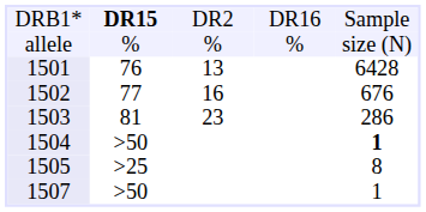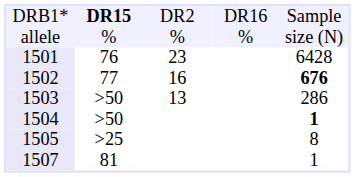 <table border="0" cellspacing="0" cellpadding="0" align="left" style="text-align:center; background:#ffffff; margin-right: 1em; border:2px #e0e0ff solid;">
 <tr style="background:#f0f0ff">
 <td style="width:60px">DRB1*</td>
 <td style="width:60px"><strong>DR15</strong></td>
 <td style="width:60px">DR2</td>
 <td style="width:60px">DR16</td>
 <td style="width:60px">Sample</td>
 </tr>
 <tr style="background:#f0f0ff">
 <td>allele</td>
 <td>%</td>
 <td>%</td>
 <td>%</td>
 <td>size (N)</td>
 </tr>
 <tr>
 <td style = "background:#e8e8f8">1501</td>
 <td>76</td>
-<td>13</td>
+<td>23</td>
 <td></td>
 <td>6428</td>
 </tr>
 <tr>
 <td style = "background:#e8e8f8">1502</td>
 <td>77</td>
 <td>16</td>
 <td></td>
-<td>676</td>
+<td><strong>676</strong></td>
 </tr>
 <tr>
 <td style = "background:#e8e8f8">1503</td>
-<td>81</td>
-<td>23</td>
+<td>>50</td>
+<td>13</td>
 <td></td>
 <td>286</td>
 </tr>
 <tr>
 <td style = "background:#e8e8f8">1504</td>
 <td>>50</td>
 <td></td>
 <td></td>
 <td><strong>1</strong></td>
 </tr>
 <tr>
 <td style = "background:#e8e8f8">1505</td>
 <td>>25</td>
 <td></td>
 <td></td>
 <td>8</td>
 </tr>
 <tr>
 <td style = "background:#e8e8f8">1507</td>
-<td>>50</td>
+<td>81</td>
 <td></td>
 <td></td>
 <td>1</td>
 </tr>
 <tr>
 </tr>
 </table>
